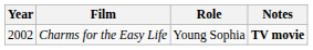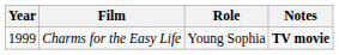 <table class="wikitable sortable">
 <tr>
 <th>Year</th>
 <th>Film</th>
 <th>Role</th>
 <th>Notes</th>
 </tr>
 <tr>
-<td>2002</td>
+<td>1999</td>
 <td><em>Charms for the Easy Life</em></td>
 <td>Young Sophia</td>
 <td><strong>TV movie</strong></td>
 </tr>
 </table>
